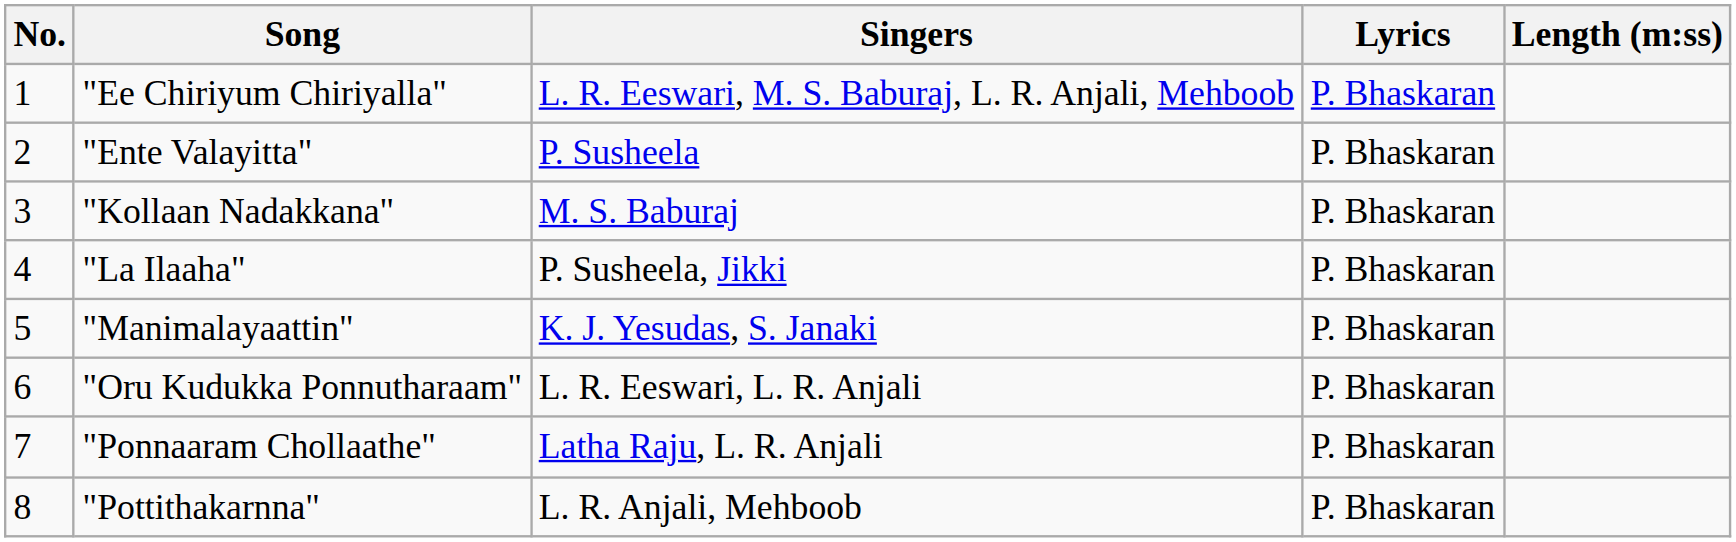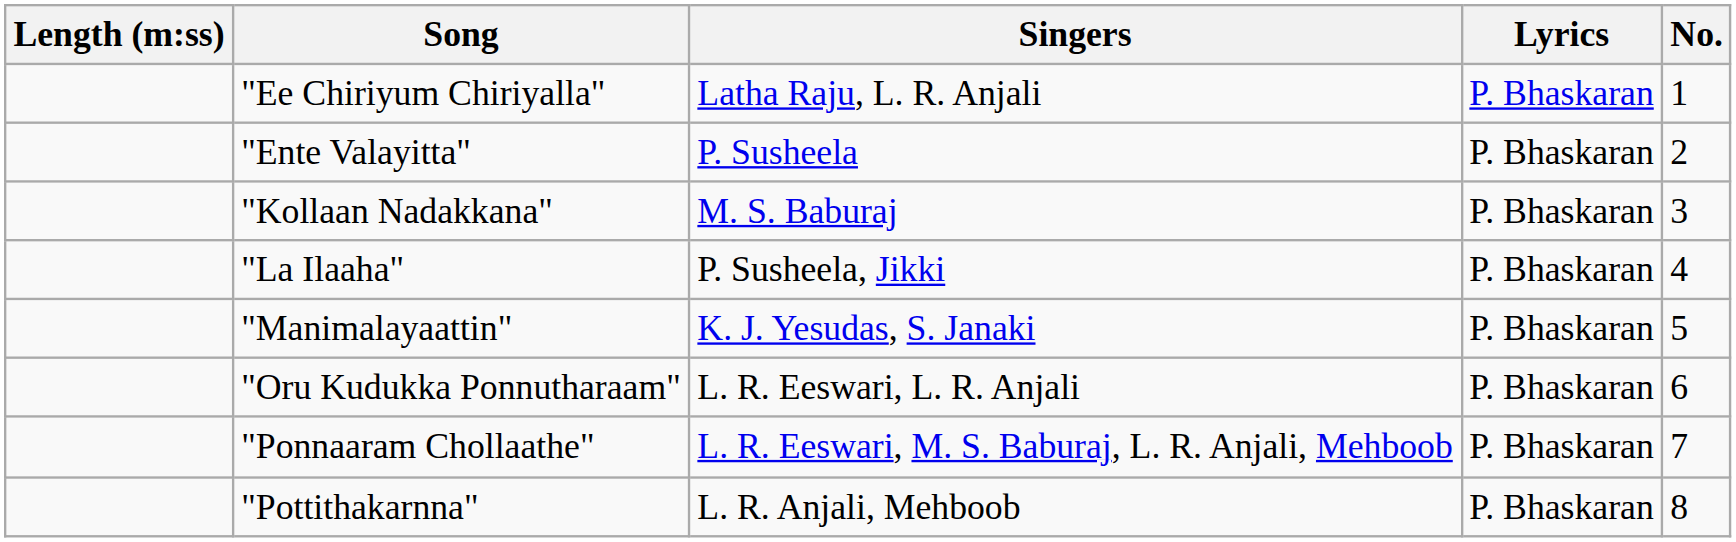 <table class="wikitable" style="font-size:95%;">
 <tr>
-<th>No.</th>
+<th>Length (m:ss)</th>
 <th>Song</th>
 <th>Singers</th>
 <th>Lyrics</th>
-<th>Length (m:ss)</th>
+<th>No.</th>
 </tr>
 <tr>
+<td></td>
+<td>"Ee Chiriyum Chiriyalla"</td>
+<td><a href='#'>Latha Raju</a>, L. R. Anjali</td>
+<td><a href='#'>P. Bhaskaran</a></td>
 <td>1</td>
-<td>"Ee Chiriyum Chiriyalla"</td>
-<td><a href='#'>L. R. Eeswari</a>, <a href='#'>M. S. Baburaj</a>, L. R. Anjali, <a href='#'>Mehboob</a></td>
-<td><a href='#'>P. Bhaskaran</a></td>
-<td></td>
 </tr>
 <tr>
-<td>2</td>
+<td></td>
 <td>"Ente Valayitta"</td>
 <td><a href='#'>P. Susheela</a></td>
 <td>P. Bhaskaran</td>
-<td></td>
+<td>2</td>
 </tr>
 <tr>
-<td>3</td>
+<td></td>
 <td>"Kollaan Nadakkana"</td>
 <td><a href='#'>M. S. Baburaj</a></td>
 <td>P. Bhaskaran</td>
-<td></td>
+<td>3</td>
 </tr>
 <tr>
-<td>4</td>
+<td></td>
 <td>"La Ilaaha"</td>
 <td>P. Susheela, <a href='#'>Jikki</a></td>
 <td>P. Bhaskaran</td>
-<td></td>
+<td>4</td>
 </tr>
 <tr>
-<td>5</td>
+<td></td>
 <td>"Manimalayaattin"</td>
 <td><a href='#'>K. J. Yesudas</a>, <a href='#'>S. Janaki</a></td>
 <td>P. Bhaskaran</td>
-<td></td>
+<td>5</td>
 </tr>
 <tr>
-<td>6</td>
+<td></td>
 <td>"Oru Kudukka Ponnutharaam"</td>
 <td>L. R. Eeswari, L. R. Anjali</td>
 <td>P. Bhaskaran</td>
-<td></td>
+<td>6</td>
 </tr>
 <tr>
+<td></td>
+<td>"Ponnaaram Chollaathe"</td>
+<td><a href='#'>L. R. Eeswari</a>, <a href='#'>M. S. Baburaj</a>, L. R. Anjali, <a href='#'>Mehboob</a></td>
+<td>P. Bhaskaran</td>
 <td>7</td>
-<td>"Ponnaaram Chollaathe"</td>
-<td><a href='#'>Latha Raju</a>, L. R. Anjali</td>
-<td>P. Bhaskaran</td>
-<td></td>
 </tr>
 <tr>
-<td>8</td>
+<td></td>
 <td>"Pottithakarnna"</td>
 <td>L. R. Anjali, Mehboob</td>
 <td>P. Bhaskaran</td>
-<td></td>
+<td>8</td>
 </tr>
 </table>
